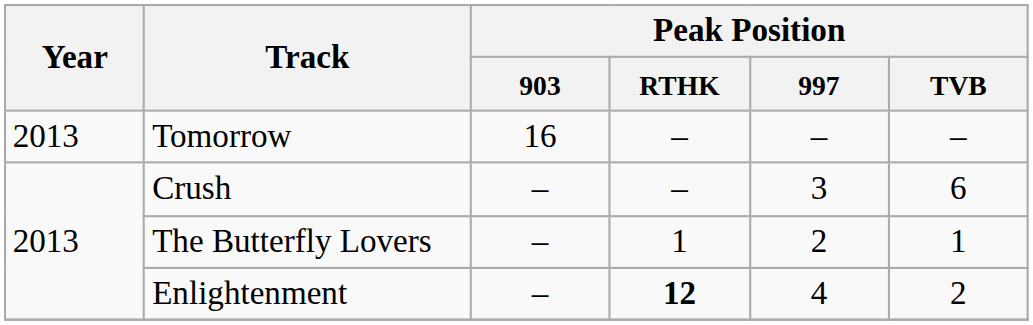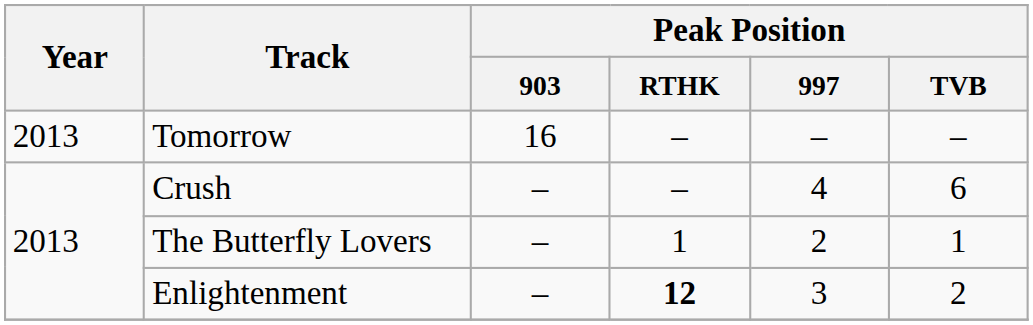 <table class="wikitable">
 <tr>
 <th rowspan="2" style="width:60px;">Year</th>
 <th rowspan="2" style="width:150px;">Track</th>
 <th colspan="4">Peak Position</th>
 </tr>
 <tr>
 <th style="width:60px;"><small>903</small></th>
 <th style="width:60px;"><small>RTHK</small></th>
 <th style="width:60px;"><small>997</small></th>
 <th style="width:60px;"><small>TVB</small></th>
 </tr>
 <tr>
 <td>2013</td>
 <td>Tomorrow</td>
 <td style="text-align:center;">16</td>
 <td style="text-align:center;">–</td>
 <td style="text-align:center;">–</td>
 <td style="text-align:center;">–</td>
 </tr>
 <tr>
 <td rowspan="3">2013</td>
 <td>Crush</td>
 <td style="text-align:center;">–</td>
 <td style="text-align:center;">–</td>
-<td style="text-align:center;">3</td>
+<td style="text-align:center;">4</td>
 <td style="text-align:center;">6</td>
 </tr>
 <tr>
 <td>The Butterfly Lovers</td>
 <td style="text-align:center;">–</td>
 <td style="text-align:center;">1</td>
 <td style="text-align:center;">2</td>
 <td style="text-align:center;">1</td>
 </tr>
 <tr>
 <td>Enlightenment</td>
 <td style="text-align:center;">–</td>
 <td style="text-align:center;"><strong>12</strong></td>
-<td style="text-align:center;">4</td>
+<td style="text-align:center;">3</td>
 <td style="text-align:center;">2</td>
 </tr>
 <tr>
 </tr>
 </table>
